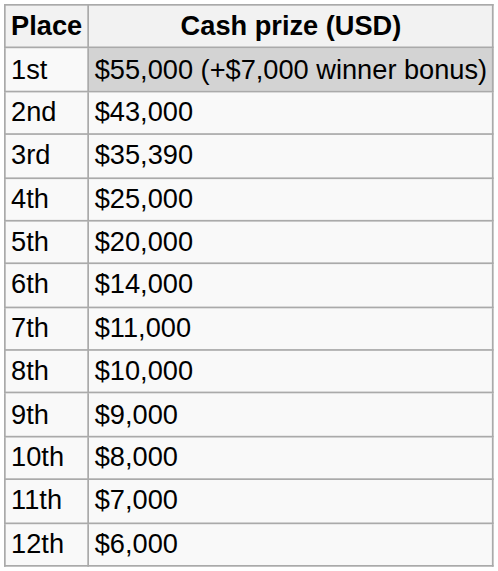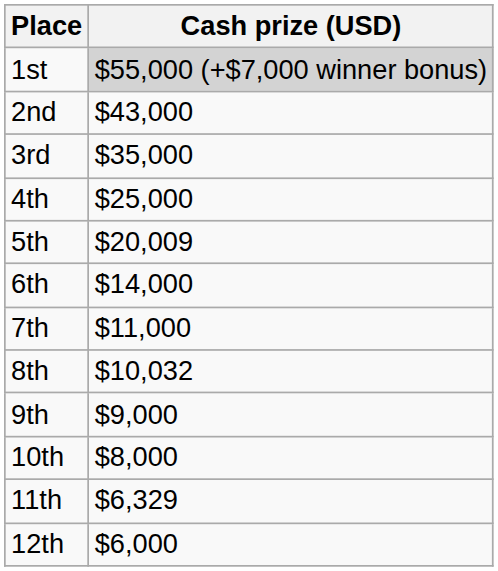 <table class="wikitable">
 <tr>
 <th>Place</th>
 <th>Cash prize (USD)</th>
 </tr>
 <tr>
 <td>1st</td>
 <td style="background: lightgrey;">$55,000 (+$7,000 winner bonus)</td>
 </tr>
 <tr>
 <td>2nd</td>
 <td>$43,000</td>
 </tr>
 <tr>
 <td>3rd</td>
-<td>$35,390</td>
+<td>$35,000</td>
 </tr>
 <tr>
 <td>4th</td>
 <td>$25,000</td>
 </tr>
 <tr>
 <td>5th</td>
-<td>$20,000</td>
+<td>$20,009</td>
 </tr>
 <tr>
 <td>6th</td>
 <td>$14,000</td>
 </tr>
 <tr>
 <td>7th</td>
 <td>$11,000</td>
 </tr>
 <tr>
 <td>8th</td>
-<td>$10,000</td>
+<td>$10,032</td>
 </tr>
 <tr>
 <td>9th</td>
 <td>$9,000</td>
 </tr>
 <tr>
 <td>10th</td>
 <td>$8,000</td>
 </tr>
 <tr>
 <td>11th</td>
-<td>$7,000</td>
+<td>$6,329</td>
 </tr>
 <tr>
 <td>12th</td>
 <td>$6,000</td>
 </tr>
 </table>
